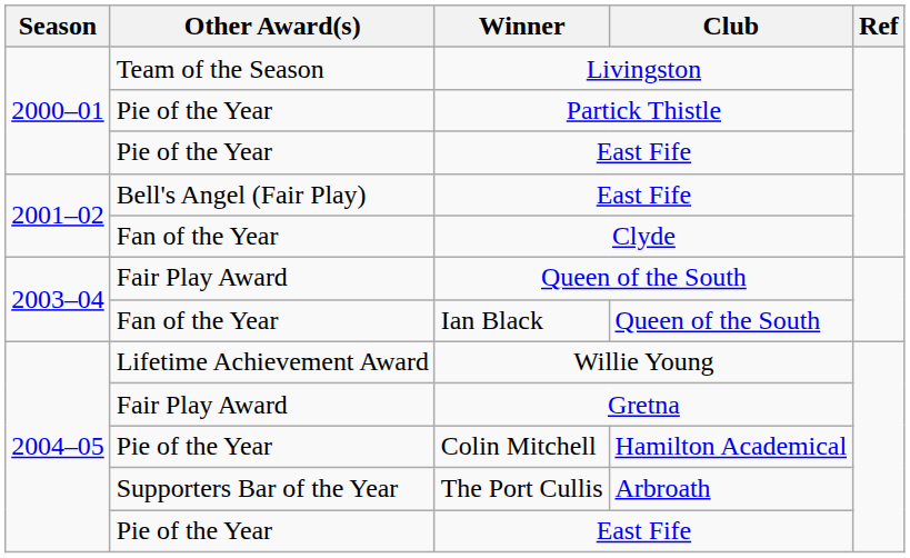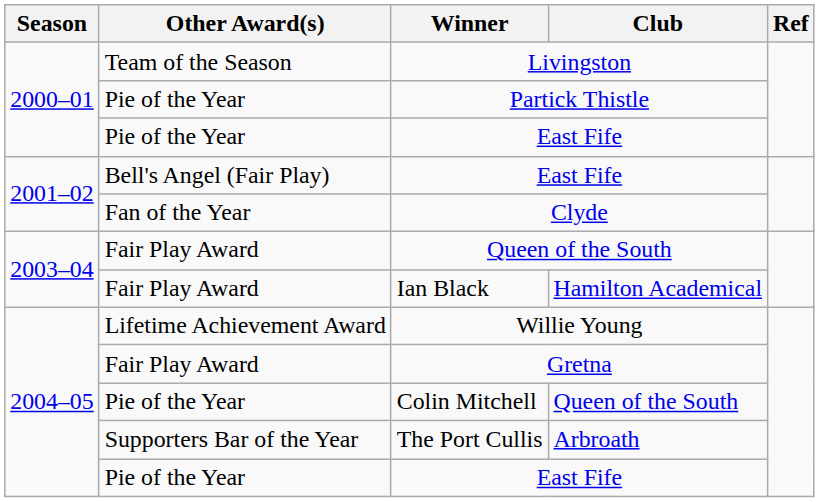 <table class="wikitable">
 <tr>
 <th>Season</th>
 <th>Other Award(s)</th>
 <th>Winner</th>
 <th>Club</th>
 <th>Ref</th>
 </tr>
 <tr>
 <td rowspan="3"><a href='#'>2000–01</a></td>
 <td>Team of the Season</td>
 <td colspan="2" style="text-align: center;"><a href='#'>Livingston</a></td>
 <td rowspan="3"></td>
 </tr>
 <tr>
 <td>Pie of the Year</td>
 <td colspan="2" style="text-align: center;"><a href='#'>Partick Thistle</a></td>
 </tr>
 <tr>
 <td>Pie of the Year</td>
 <td colspan="2" style="text-align: center;"><a href='#'>East Fife</a></td>
 </tr>
 <tr>
 <td rowspan="2"><a href='#'>2001–02</a></td>
 <td>Bell's Angel (Fair Play)</td>
 <td colspan="2" style="text-align: center;"><a href='#'>East Fife</a></td>
 <td rowspan="2"></td>
 </tr>
 <tr>
 <td>Fan of the Year</td>
 <td colspan="2" style="text-align: center;"><a href='#'>Clyde</a></td>
 </tr>
 <tr>
 <td rowspan="2"><a href='#'>2003–04</a></td>
 <td>Fair Play Award</td>
 <td colspan="2" style="text-align: center;"><a href='#'>Queen of the South</a></td>
 <td rowspan="2"></td>
 </tr>
 <tr>
-<td>Fan of the Year</td>
+<td>Fair Play Award</td>
 <td>Ian Black</td>
-<td><a href='#'>Queen of the South</a></td>
+<td><a href='#'>Hamilton Academical</a></td>
 </tr>
 <tr>
 <td rowspan="5"><a href='#'>2004–05</a></td>
 <td>Lifetime Achievement Award</td>
 <td colspan="2" style="text-align: center;"> Willie Young</td>
 <td rowspan="5"></td>
 </tr>
 <tr>
 <td>Fair Play Award</td>
 <td colspan="2" style="text-align: center;"><a href='#'>Gretna</a></td>
 </tr>
 <tr>
 <td>Pie of the Year</td>
 <td>Colin Mitchell</td>
-<td><a href='#'>Hamilton Academical</a></td>
+<td><a href='#'>Queen of the South</a></td>
 </tr>
 <tr>
 <td>Supporters Bar of the Year</td>
 <td style="text-align: center;">The Port Cullis</td>
 <td><a href='#'>Arbroath</a></td>
 </tr>
 <tr>
 <td>Pie of the Year</td>
 <td colspan="2" style="text-align: center;"><a href='#'>East Fife</a></td>
 </tr>
 </table>
